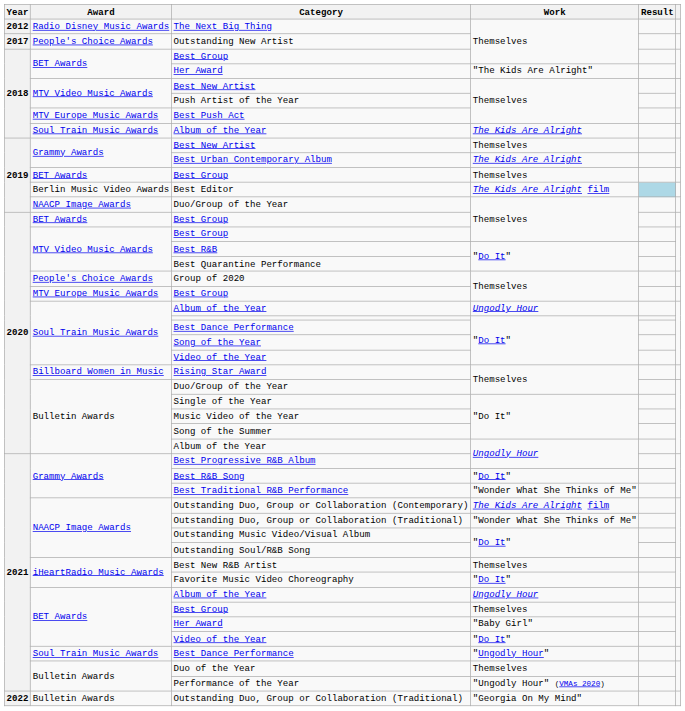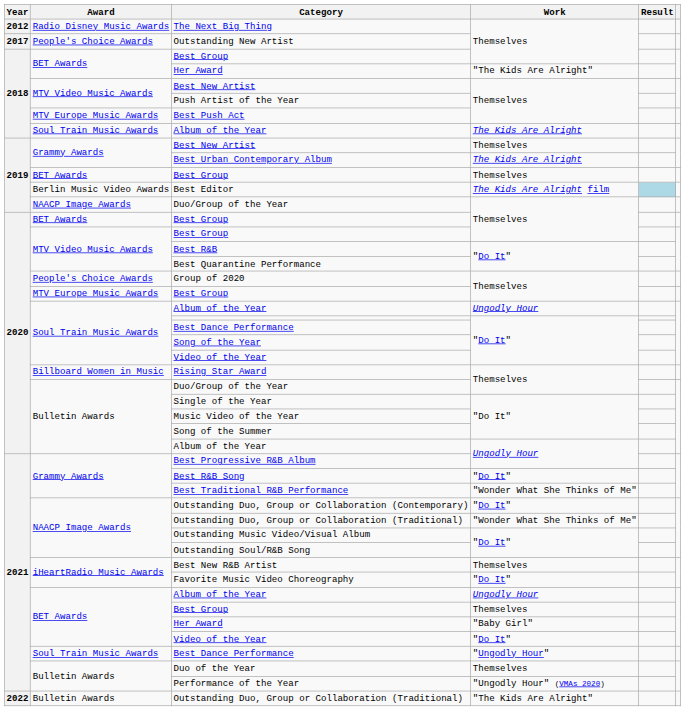 <table class="wikitable sortable plainrowheaders">
 <tr>
 <th scope="col">Year</th>
 <th scope="col">Award</th>
 <th scope="col">Category</th>
 <th scope="col">Work</th>
 <th scope="col">Result</th>
 <th scope="col" class="unsortable"></th>
 </tr>
 <tr>
 <th scope="row">2012</th>
 <td><a href='#'>Radio Disney Music Awards</a></td>
 <td><a href='#'>The Next Big Thing</a></td>
 <td rowspan="3">Themselves</td>
 <td></td>
 <td style="text-align: center;"></td>
 </tr>
 <tr>
 <th scope="row">2017</th>
 <td><a href='#'>People's Choice Awards</a></td>
 <td>Outstanding New Artist</td>
 <td></td>
 <td style="text-align: center;"></td>
 </tr>
 <tr>
 <th scope="row" rowspan="6">2018</th>
 <td rowspan="2"><a href='#'>BET Awards</a></td>
 <td><a href='#'>Best Group</a></td>
 <td></td>
 <td style="text-align: center;" rowspan="2"></td>
 </tr>
 <tr>
 <td rowspan="1"><a href='#'>Her Award</a></td>
 <td>"The Kids Are Alright"</td>
 <td></td>
 </tr>
 <tr>
 <td rowspan="2"><a href='#'>MTV Video Music Awards</a></td>
 <td><a href='#'>Best New Artist</a></td>
 <td rowspan="3">Themselves</td>
 <td></td>
 <td style="text-align: center;" rowspan="2"></td>
 </tr>
 <tr>
 <td>Push Artist of the Year</td>
 <td></td>
 </tr>
 <tr>
 <td><a href='#'>MTV Europe Music Awards</a></td>
 <td><a href='#'>Best Push Act</a></td>
 <td></td>
 <td style="text-align: center;"></td>
 </tr>
 <tr>
 <td><a href='#'>Soul Train Music Awards</a></td>
 <td><a href='#'>Album of the Year</a></td>
 <td><em><a href='#'>The Kids Are Alright</a></em></td>
 <td></td>
 <td style="text-align: center;"></td>
 </tr>
 <tr>
 <th rowspan="5" scope="row">2019</th>
 <td rowspan="2"><a href='#'>Grammy Awards</a></td>
 <td><a href='#'>Best New Artist</a></td>
 <td>Themselves</td>
 <td></td>
 <td style="text-align: center;" rowspan="2"></td>
 </tr>
 <tr>
 <td><a href='#'>Best Urban Contemporary Album</a></td>
 <td><em><a href='#'>The Kids Are Alright</a></em></td>
 <td></td>
 </tr>
 <tr>
 <td><a href='#'>BET Awards</a></td>
 <td><a href='#'>Best Group</a></td>
 <td>Themselves</td>
 <td></td>
 <td style="text-align: center;"></td>
 </tr>
 <tr>
 <td>Berlin Music Video Awards</td>
 <td>Best Editor </td>
 <td><em><a href='#'>The Kids Are Alright</a></em> <a href='#'>film</a></td>
 <td style="background:lightblue"></td>
 <td style="text-align: center;"></td>
 </tr>
 <tr>
 <td><a href='#'>NAACP Image Awards</a></td>
 <td>Duo/Group of the Year</td>
 <td rowspan="3">Themselves</td>
 <td></td>
 <td style="text-align: center;"></td>
 </tr>
 <tr>
 <th rowspan="17" scope="row">2020</th>
 <td><a href='#'>BET Awards</a></td>
 <td><a href='#'>Best Group</a></td>
 <td></td>
 <td style="text-align: center;"></td>
 </tr>
 <tr>
 <td rowspan="3"><a href='#'>MTV Video Music Awards</a></td>
 <td><a href='#'>Best Group</a></td>
 <td></td>
 <td style="text-align: center;" rowspan="3"></td>
 </tr>
 <tr>
 <td><a href='#'>Best R&B</a></td>
 <td rowspan="2">"<a href='#'>Do It</a>"</td>
 <td></td>
 </tr>
 <tr>
 <td>Best Quarantine Performance</td>
 <td></td>
 </tr>
 <tr>
 <td><a href='#'>People's Choice Awards</a></td>
 <td>Group of 2020</td>
 <td rowspan="2">Themselves</td>
 <td></td>
 <td style="text-align: center;"></td>
 </tr>
 <tr>
 <td><a href='#'>MTV Europe Music Awards</a></td>
 <td><a href='#'>Best Group</a></td>
 <td></td>
 <td style="text-align: center;"></td>
 </tr>
 <tr>
 <td rowspan="5"><a href='#'>Soul Train Music Awards</a></td>
 <td><a href='#'>Album of the Year</a></td>
 <td><em><a href='#'>Ungodly Hour</a></em></td>
 <td></td>
 <td style="text-align: center;" rowspan="5"></td>
 </tr>
 <tr>
 <td></td>
 <td rowspan="4">"<a href='#'>Do It</a>"</td>
 <td></td>
 </tr>
 <tr>
 <td><a href='#'>Best Dance Performance</a></td>
 <td></td>
 </tr>
 <tr>
 <td><a href='#'>Song of the Year</a></td>
 <td></td>
 </tr>
 <tr>
 <td><a href='#'>Video of the Year</a></td>
 <td></td>
 </tr>
 <tr>
 <td><a href='#'>Billboard Women in Music</a></td>
 <td><a href='#'>Rising Star Award</a></td>
 <td rowspan="2">Themselves</td>
 <td></td>
 <td style="text-align: center;"></td>
 </tr>
 <tr>
 <td rowspan="5">Bulletin Awards</td>
 <td>Duo/Group of the Year</td>
 <td></td>
 <td rowspan="5" style="text-align: center;"></td>
 </tr>
 <tr>
 <td>Single of the Year</td>
 <td rowspan="3">"Do It"</td>
 <td></td>
 </tr>
 <tr>
 <td>Music Video of the Year</td>
 <td></td>
 </tr>
 <tr>
 <td>Song of the Summer</td>
 <td></td>
 </tr>
 <tr>
 <td>Album of the Year</td>
 <td rowspan="2"><em><a href='#'>Ungodly Hour</a></em></td>
 <td></td>
 </tr>
 <tr>
 <th rowspan="16" scope="row">2021</th>
 <td rowspan="3"><a href='#'>Grammy Awards</a></td>
 <td><a href='#'>Best Progressive R&B Album</a></td>
 <td></td>
 <td rowspan="3" style="text-align: center;"></td>
 </tr>
 <tr>
 <td><a href='#'>Best R&B Song</a></td>
 <td>"<a href='#'>Do It</a>"</td>
 <td></td>
 </tr>
 <tr>
 <td><a href='#'>Best Traditional R&B Performance</a></td>
 <td>"Wonder What She Thinks of Me"</td>
 <td></td>
 </tr>
 <tr>
 <td rowspan="4"><a href='#'>NAACP Image Awards</a></td>
 <td>Outstanding Duo, Group or Collaboration (Contemporary)</td>
-<td><em><a href='#'>The Kids Are Alright</a></em> <a href='#'>film</a></td>
+<td>"<a href='#'>Do It</a>"</td>
 <td></td>
 <td rowspan="4" style="text-align: center;"></td>
 </tr>
 <tr>
 <td>Outstanding Duo, Group or Collaboration (Traditional)</td>
 <td>"Wonder What She Thinks of Me"</td>
 <td></td>
 </tr>
 <tr>
 <td>Outstanding Music Video/Visual Album</td>
 <td rowspan="2">"<a href='#'>Do It</a>"</td>
 <td></td>
 </tr>
 <tr>
 <td>Outstanding Soul/R&B Song</td>
 <td></td>
 </tr>
 <tr>
 <td rowspan="2"><a href='#'>iHeartRadio Music Awards</a></td>
 <td>Best New R&B Artist</td>
 <td>Themselves</td>
 <td></td>
 <td rowspan="2" style="text-align: center;"></td>
 </tr>
 <tr>
 <td>Favorite Music Video Choreography</td>
 <td>"<a href='#'>Do It</a>"</td>
 <td></td>
 </tr>
 <tr>
 <td rowspan="4"><a href='#'>BET Awards</a></td>
 <td><a href='#'>Album of the Year</a></td>
 <td><em><a href='#'>Ungodly Hour</a></em></td>
 <td></td>
 <td style="text-align: center;" rowspan="4"></td>
 </tr>
 <tr>
 <td><a href='#'>Best Group</a></td>
 <td>Themselves</td>
 <td></td>
 </tr>
 <tr>
 <td><a href='#'>Her Award</a></td>
 <td>"Baby Girl"</td>
 <td></td>
 </tr>
 <tr>
 <td><a href='#'>Video of the Year</a></td>
 <td>"<a href='#'>Do It</a>"</td>
 <td></td>
 </tr>
 <tr>
 <td><a href='#'>Soul Train Music Awards</a></td>
 <td><a href='#'>Best Dance Performance</a></td>
 <td>"<a href='#'>Ungodly Hour</a>"</td>
 <td></td>
 <td style="text-align: center;"></td>
 </tr>
 <tr>
 <td rowspan="2">Bulletin Awards</td>
 <td>Duo of the Year</td>
 <td>Themselves</td>
 <td></td>
 <td rowspan="2" style="text-align: center;"></td>
 </tr>
 <tr>
 <td>Performance of the Year</td>
 <td>"Ungodly Hour" <small>(<a href='#'>VMAs 2020</a>)</small></td>
 <td></td>
 </tr>
 <tr>
 <th rowspan="16" scope="row">2022</th>
 <td>Bulletin Awards</td>
 <td>Outstanding Duo, Group or Collaboration (Traditional)</td>
-<td>"Georgia On My Mind"</td>
+<td>"The Kids Are Alright"</td>
 <td></td>
 <td></td>
 </tr>
 </table>
